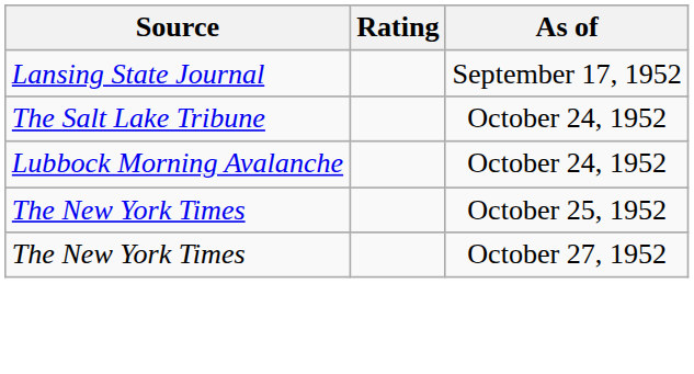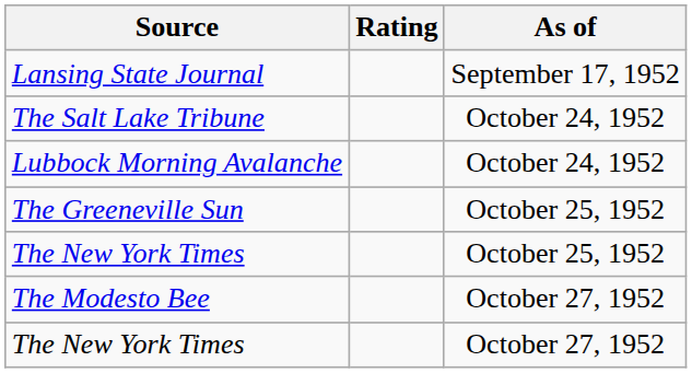 <table class="wikitable nowrap" style="text-align:center">
 <tr>
 <th>Source</th>
 <th>Rating</th>
 <th>As of</th>
 </tr>
 <tr>
 <td align="left"><em><a href='#'>Lansing State Journal</a></em></td>
 <td></td>
 <td>September 17, 1952</td>
 </tr>
 <tr>
 <td align="left"><em><a href='#'>The Salt Lake Tribune</a></em></td>
 <td></td>
 <td>October 24, 1952</td>
 </tr>
 <tr>
 <td align="left"><em><a href='#'>Lubbock Morning Avalanche</a></em></td>
 <td></td>
 <td>October 24, 1952</td>
 </tr>
 <tr>
+<td align="left"><em><a href='#'>The Greeneville Sun</a></em></td>
+<td></td>
+<td>October 25, 1952</td>
+</tr>
+<tr>
 <td align="left"><em><a href='#'>The New York Times</a></em></td>
 <td></td>
 <td>October 25, 1952</td>
+</tr>
+<tr>
+<td align="left"><em><a href='#'>The Modesto Bee</a></em></td>
+<td></td>
+<td>October 27, 1952</td>
 </tr>
 <tr>
 <td align="left"><em>The New York Times</em></td>
 <td></td>
 <td>October 27, 1952</td>
 </tr>
 </table>
